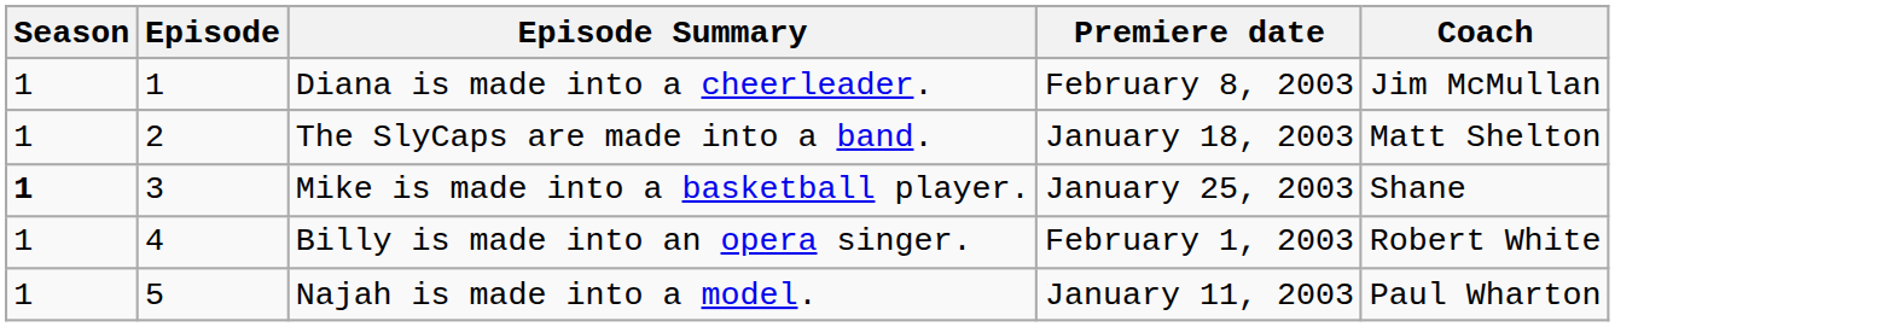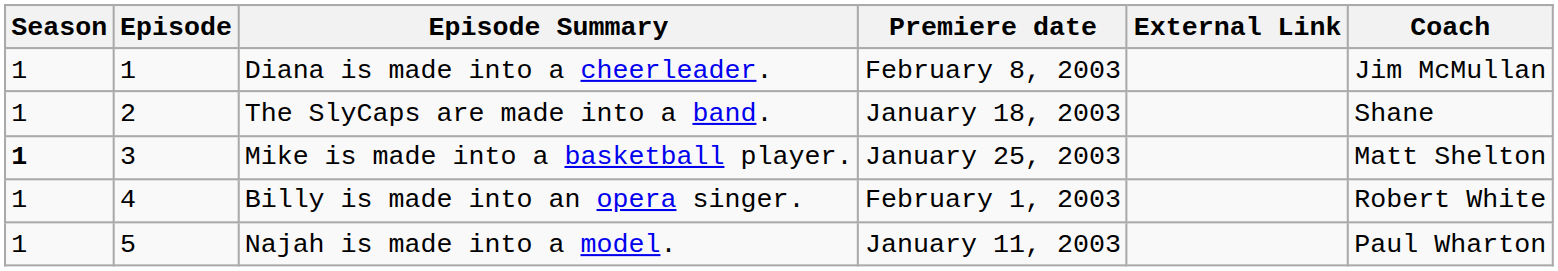 <table class="wikitable">
 <tr>
 <th>Season</th>
 <th>Episode</th>
 <th>Episode Summary</th>
 <th>Premiere date</th>
+<th>External Link</th>
 <th>Coach</th>
 </tr>
 <tr>
 <td>1</td>
 <td>1</td>
 <td>Diana is made into a <a href='#'>cheerleader</a>.</td>
 <td>February 8, 2003</td>
+<td></td>
 <td>Jim McMullan</td>
 </tr>
 <tr>
 <td>1</td>
 <td>2</td>
 <td>The SlyCaps are made into a <a href='#'>band</a>.</td>
 <td>January 18, 2003</td>
-<td>Matt Shelton</td>
+<td></td>
+<td>Shane</td>
 </tr>
 <tr>
 <td><strong>1</strong></td>
 <td>3</td>
 <td>Mike is made into a <a href='#'>basketball</a> player.</td>
 <td>January 25, 2003</td>
-<td>Shane</td>
+<td></td>
+<td>Matt Shelton</td>
 </tr>
 <tr>
 <td>1</td>
 <td>4</td>
 <td>Billy is made into an <a href='#'>opera</a> singer.</td>
 <td>February 1, 2003</td>
+<td></td>
 <td>Robert White</td>
 </tr>
 <tr>
 <td>1</td>
 <td>5</td>
 <td>Najah is made into a <a href='#'>model</a>.</td>
 <td>January 11, 2003</td>
+<td></td>
 <td>Paul Wharton</td>
 </tr>
 </table>
